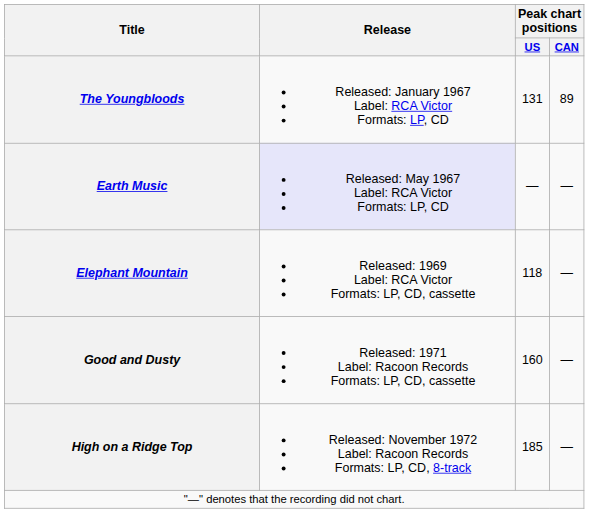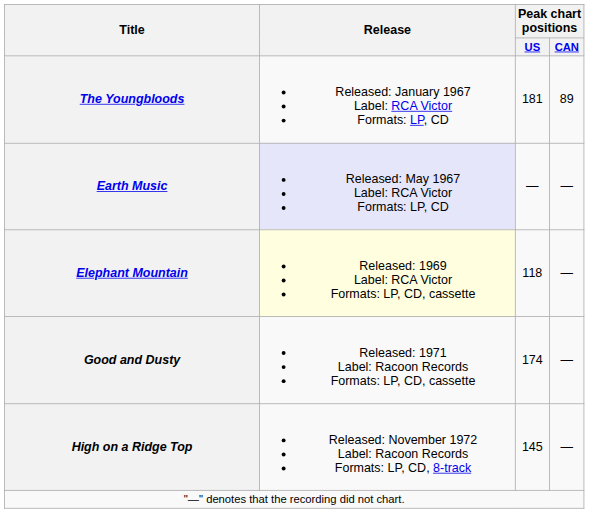 <table class="wikitable plainrowheaders" style="text-align:center;">
 <tr>
 <th scope="col" rowspan="2" style="width:20em;">Title</th>
 <th scope="col" rowspan="2" style="width:20em;">Release</th>
 <th scope="col" colspan="2">Peak chart positions</th>
 </tr>
 <tr>
 <th scope="col" style="width:2.6em; font-size:90%;"><a href='#'>US</a><br></th>
 <th scope="col" style="width:2.6em; font-size:90%;"><a href='#'>CAN</a><br></th>
 </tr>
 <tr>
 <th scope="row"><em><a href='#'>The Youngbloods</a></em></th>
 <td><br><ul><li>Released: January 1967</li><li>Label: <a href='#'>RCA Victor</a></li><li>Formats: <a href='#'>LP</a>, CD</li></ul></td>
-<td>131</td>
+<td>181</td>
 <td>89</td>
 </tr>
 <tr>
 <th scope="row"><em><a href='#'>Earth Music</a></em></th>
 <td style="background: lavender;"><br><ul><li>Released: May 1967</li><li>Label: RCA Victor</li><li>Formats: LP, CD</li></ul></td>
 <td>—</td>
 <td>—</td>
 </tr>
 <tr>
 <th scope="row"><em><a href='#'>Elephant Mountain</a></em></th>
-<td><br><ul><li>Released: 1969</li><li>Label: RCA Victor</li><li>Formats: LP, CD, cassette</li></ul></td>
+<td style="background: lightyellow;"><br><ul><li>Released: 1969</li><li>Label: RCA Victor</li><li>Formats: LP, CD, cassette</li></ul></td>
 <td>118</td>
 <td>—</td>
 </tr>
 <tr>
 <th scope="row"><em>Good and Dusty</em></th>
 <td><br><ul><li>Released: 1971</li><li>Label: Racoon Records</li><li>Formats: LP, CD, cassette</li></ul></td>
-<td>160</td>
+<td>174</td>
 <td>—</td>
 </tr>
 <tr>
 <th scope="row"><em>High on a Ridge Top</em></th>
 <td><br><ul><li>Released: November 1972</li><li>Label: Racoon Records</li><li>Formats: LP, CD, <a href='#'>8-track</a></li></ul></td>
-<td>185</td>
+<td>145</td>
 <td>—</td>
 </tr>
 <tr>
 <td colspan="10" style="font-size:90%">"—" denotes that the recording did not chart.</td>
 </tr>
 </table>
